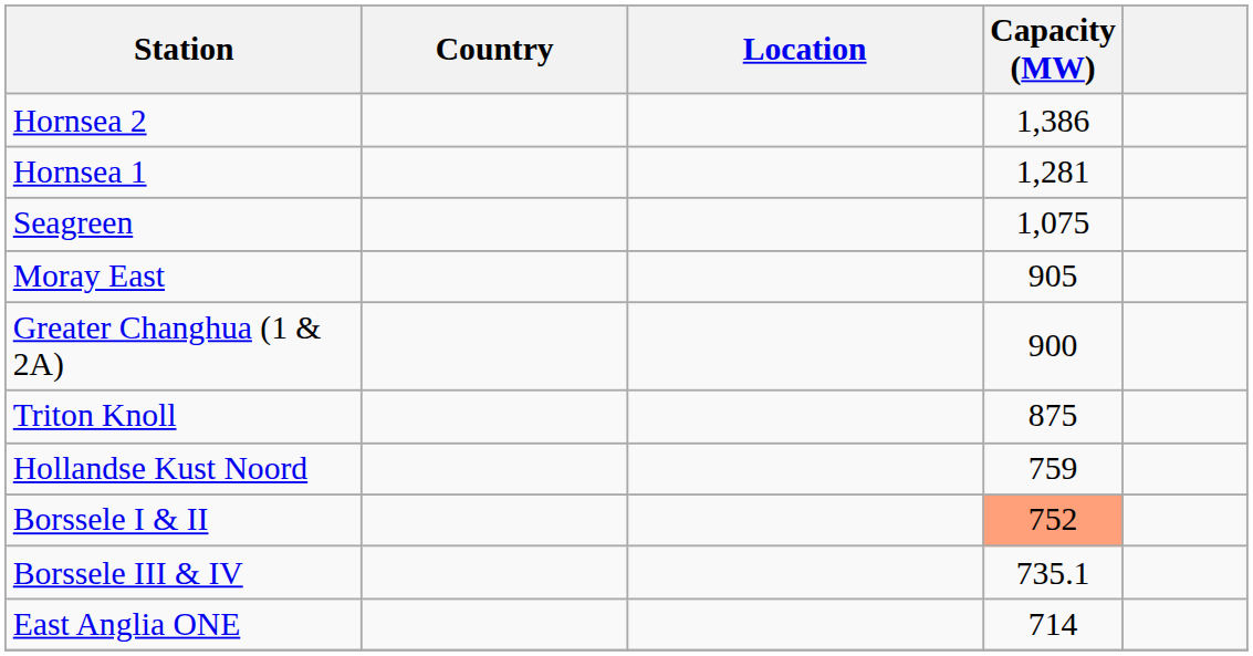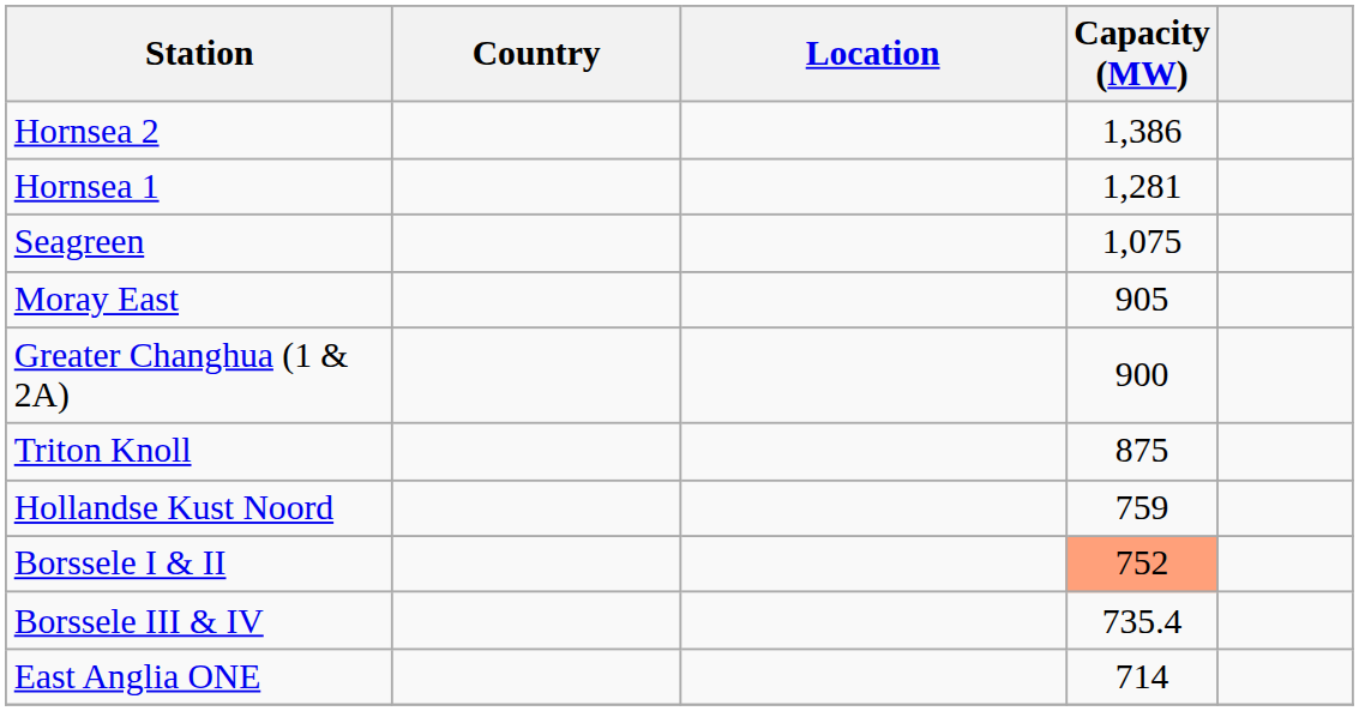 <table class="wikitable sortable static-row-numbers static-row-header-text sort-under-center hover-highlight" "style="font-size: 100%">
 <tr>
 <th width=180>Station</th>
 <th width=130>Country</th>
 <th width=180><a href='#'>Location</a></th>
 <th>Capacity (<a href='#'>MW</a>)</th>
 <th width=60></th>
 </tr>
 <tr>
 <td><a href='#'>Hornsea 2</a></td>
 <td></td>
 <td></td>
 <td align=center>1,386</td>
 <td></td>
 </tr>
 <tr>
 <td><a href='#'>Hornsea 1</a></td>
 <td></td>
 <td></td>
 <td align=center>1,281</td>
 <td></td>
 </tr>
 <tr>
 <td><a href='#'>Seagreen</a></td>
 <td></td>
 <td></td>
 <td align=center>1,075</td>
 <td></td>
 </tr>
 <tr>
 <td><a href='#'>Moray East</a></td>
 <td></td>
 <td></td>
 <td style="text-align:center;">905</td>
 <td></td>
 </tr>
 <tr>
 <td><a href='#'>Greater Changhua</a> (1 & 2A)</td>
 <td></td>
 <td></td>
 <td style="text-align:center;">900</td>
 <td></td>
 </tr>
 <tr>
 <td><a href='#'>Triton Knoll</a></td>
 <td></td>
 <td></td>
 <td style="text-align:center;">875</td>
 <td></td>
 </tr>
 <tr>
 <td><a href='#'>Hollandse Kust Noord</a></td>
 <td></td>
 <td></td>
 <td style="text-align:center;">759</td>
 <td></td>
 </tr>
 <tr>
 <td><a href='#'>Borssele I & II</a></td>
 <td></td>
 <td></td>
 <td style="background: lightsalmon; text-align:center;">752</td>
 <td></td>
 </tr>
 <tr>
 <td><a href='#'>Borssele III & IV</a></td>
 <td></td>
 <td></td>
-<td style="text-align:center;">735.1</td>
+<td style="text-align:center;">735.4</td>
 <td></td>
 </tr>
 <tr>
 <td><a href='#'>East Anglia ONE</a></td>
 <td></td>
 <td></td>
 <td style="text-align:center;">714</td>
 <td></td>
 </tr>
 <tr>
 </tr>
 </table>
